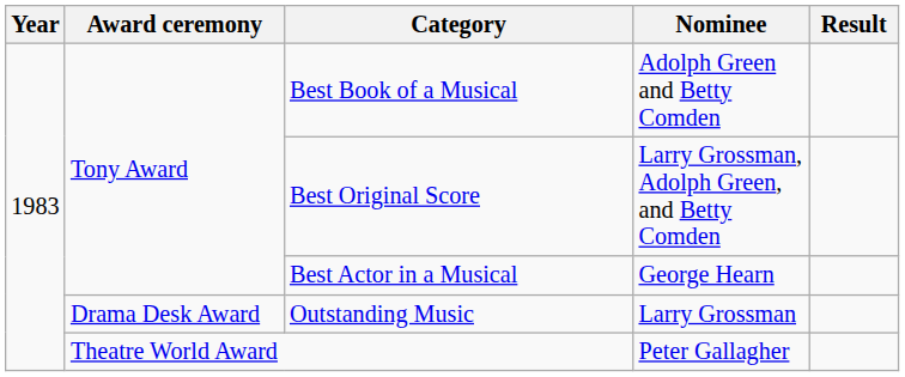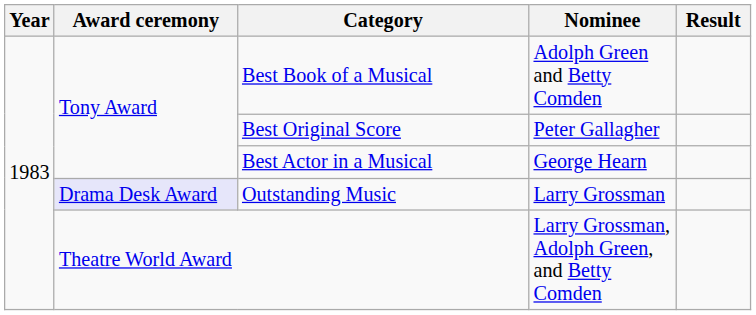 <table class="wikitable" width="95%">
 <tr>
 <th width="5%">Year</th>
 <th width="25%">Award ceremony</th>
 <th width="40%">Category</th>
 <th width="20%">Nominee</th>
 <th width="10%">Result</th>
 </tr>
 <tr>
 <td rowspan="5">1983</td>
 <td rowspan="3"><a href='#'>Tony Award</a></td>
 <td><a href='#'>Best Book of a Musical</a></td>
 <td><a href='#'>Adolph Green</a> and <a href='#'>Betty Comden</a></td>
 <td></td>
 </tr>
 <tr>
 <td><a href='#'>Best Original Score</a></td>
-<td><a href='#'>Larry Grossman</a>, <a href='#'>Adolph Green</a>, and <a href='#'>Betty Comden</a></td>
+<td><a href='#'>Peter Gallagher</a></td>
 <td></td>
 </tr>
 <tr>
 <td><a href='#'>Best Actor in a Musical</a></td>
 <td><a href='#'>George Hearn</a></td>
 <td></td>
 </tr>
 <tr>
-<td><a href='#'>Drama Desk Award</a></td>
+<td style="background: lavender;"><a href='#'>Drama Desk Award</a></td>
 <td><a href='#'>Outstanding Music</a></td>
 <td><a href='#'>Larry Grossman</a></td>
 <td></td>
 </tr>
 <tr>
 <td colspan="2"><a href='#'>Theatre World Award</a></td>
-<td><a href='#'>Peter Gallagher</a></td>
+<td><a href='#'>Larry Grossman</a>, <a href='#'>Adolph Green</a>, and <a href='#'>Betty Comden</a></td>
 <td></td>
 </tr>
 </table>
